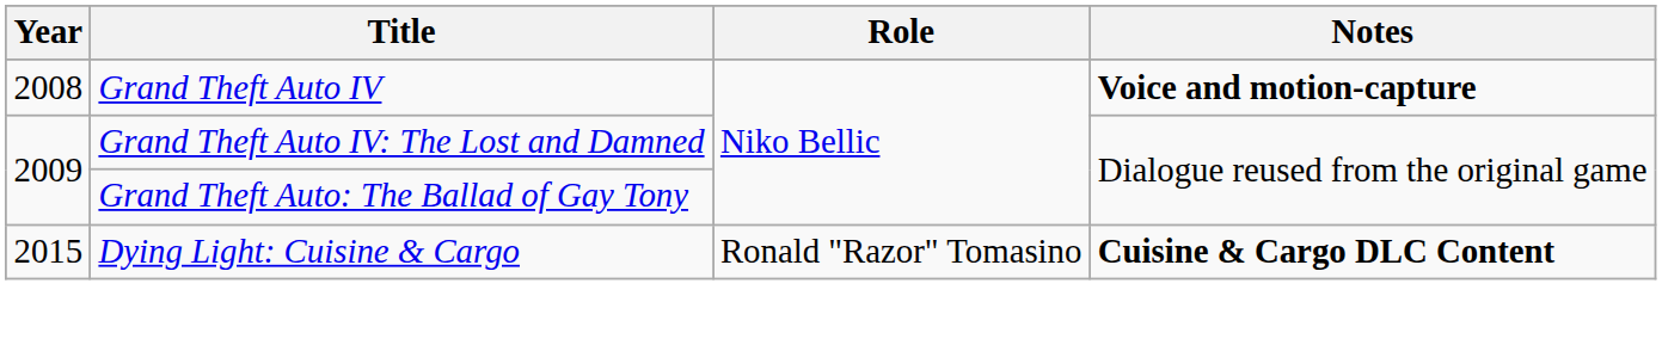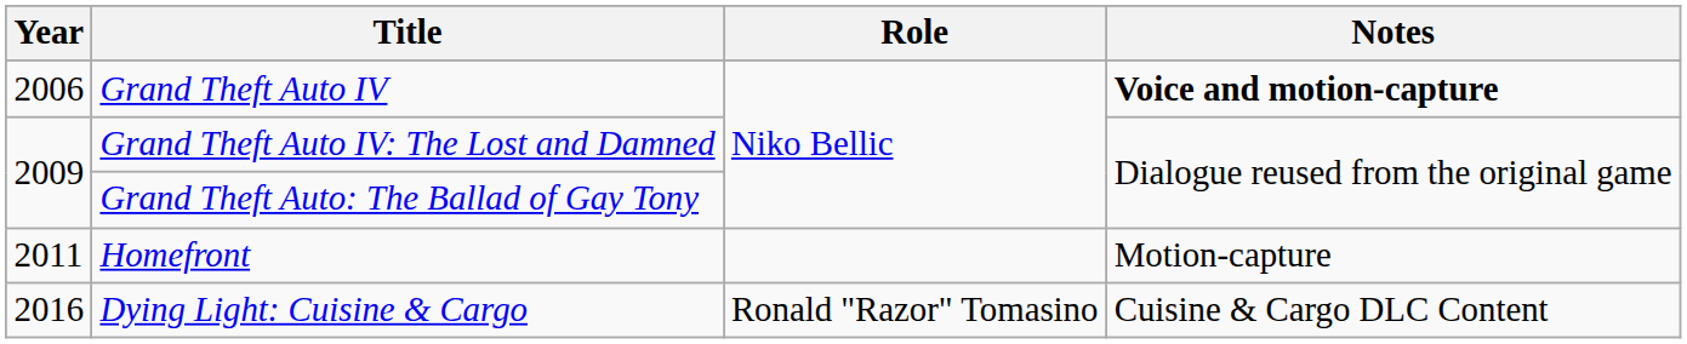 <table class="wikitable sortable">
 <tr>
 <th>Year</th>
 <th>Title</th>
 <th>Role</th>
 <th scope="col" class="unsortable">Notes</th>
 </tr>
 <tr>
-<td>2008</td>
+<td>2006</td>
 <td><em><a href='#'>Grand Theft Auto IV</a></em></td>
 <td rowspan="3"><a href='#'>Niko Bellic</a></td>
 <td><strong>Voice and motion-capture</strong></td>
 </tr>
 <tr>
 <td rowspan="2">2009</td>
 <td><em><a href='#'>Grand Theft Auto IV: The Lost and Damned</a></em></td>
 <td rowspan="2">Dialogue reused from the original game</td>
 </tr>
 <tr>
 <td><em><a href='#'>Grand Theft Auto: The Ballad of Gay Tony</a></em></td>
 </tr>
 <tr>
-<td>2015</td>
+<td>2011</td>
+<td><em><a href='#'>Homefront</a></em></td>
+<td></td>
+<td>Motion-capture</td>
+</tr>
+<tr>
+<td>2016</td>
 <td><em><a href='#'>Dying Light: Cuisine & Cargo</a></em></td>
 <td>Ronald "Razor" Tomasino</td>
-<td><strong>Cuisine & Cargo DLC Content</strong></td>
+<td>Cuisine & Cargo DLC Content</td>
 </tr>
 </table>
